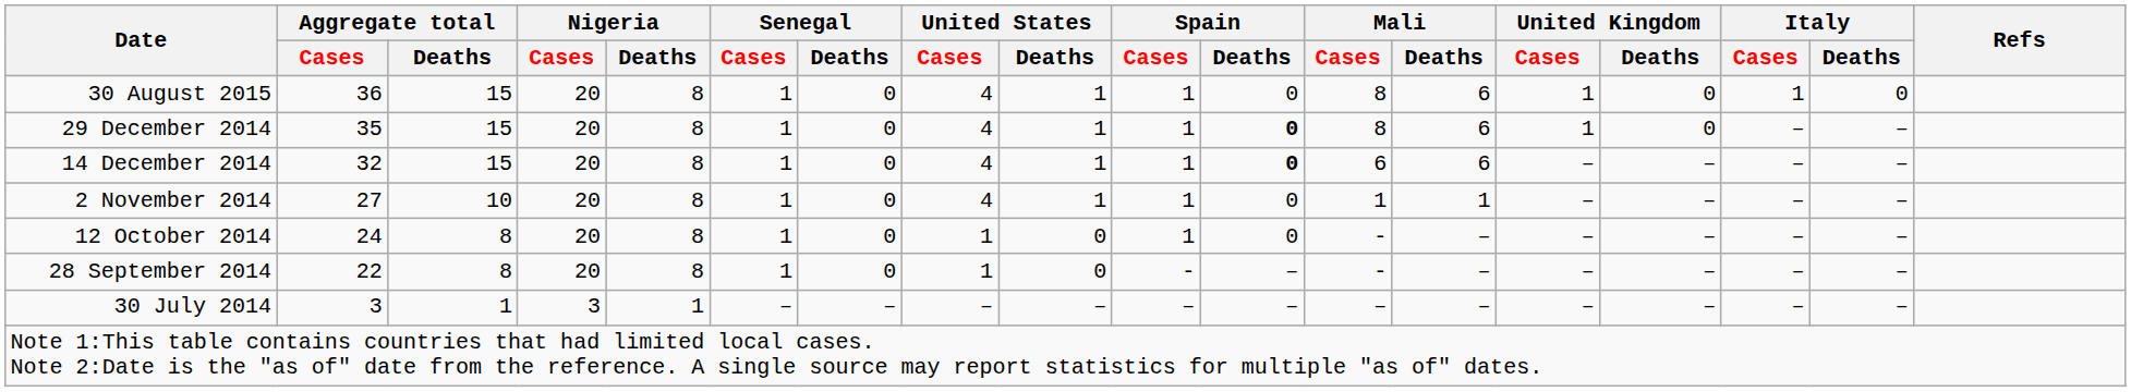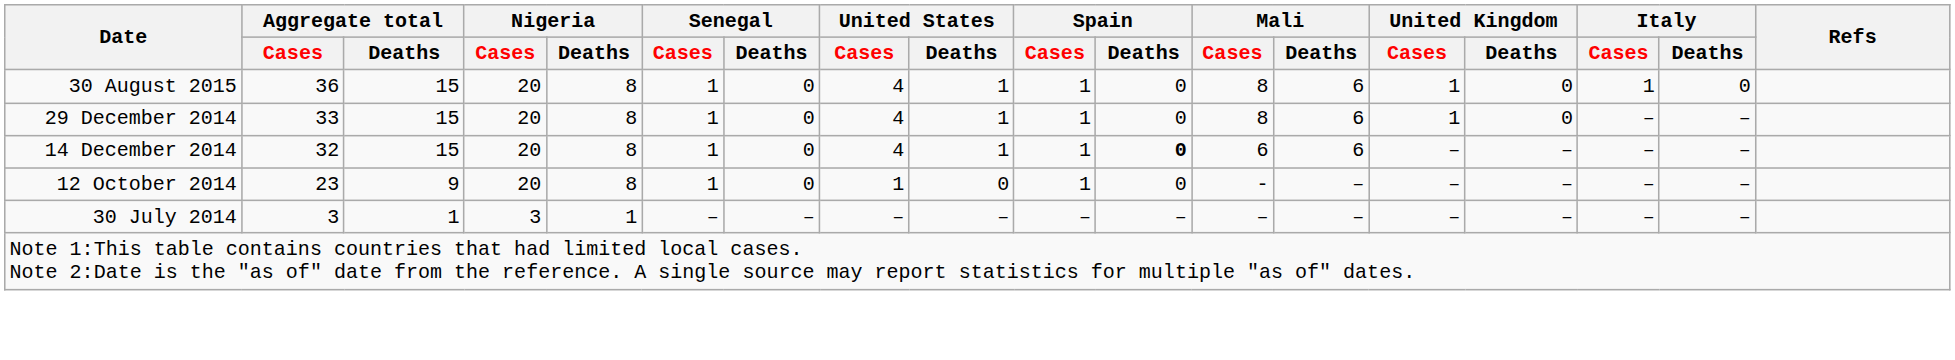 <table class="wikitable" style="text-align:right; white-space:nowrap; width:100%;">
 <tr>
 <th rowspan=2>Date</th>
 <th colspan=2>Aggregate total</th>
 <th colspan="2">Nigeria</th>
 <th colspan=2>Senegal</th>
 <th colspan=2>United States</th>
 <th colspan=2>Spain</th>
 <th colspan=2>Mali</th>
 <th colspan=2>United Kingdom</th>
 <th colspan=2>Italy</th>
 <th rowspan="2" style="width:120px;">Refs</th>
 </tr>
 <tr>
 <th style="color: red;">Cases</th>
 <th>Deaths</th>
 <th style="color: red;">Cases</th>
 <th>Deaths</th>
 <th style="color: red;">Cases</th>
 <th>Deaths</th>
 <th style="color: red;">Cases</th>
 <th>Deaths</th>
 <th style="color: red;">Cases</th>
 <th>Deaths</th>
 <th style="color: red;">Cases</th>
 <th>Deaths</th>
 <th style="color: red;">Cases</th>
 <th>Deaths</th>
 <th style="color: red;">Cases</th>
 <th>Deaths</th>
 </tr>
 <tr>
 <td>30 August 2015</td>
 <td>36</td>
 <td>15</td>
 <td>20</td>
 <td>8</td>
 <td>1</td>
 <td>0</td>
 <td>4</td>
 <td>1</td>
 <td>1</td>
 <td>0</td>
 <td>8</td>
 <td>6</td>
 <td>1</td>
 <td>0</td>
 <td>1</td>
 <td>0</td>
 <td></td>
 </tr>
 <tr>
 <td>29 December 2014</td>
-<td>35</td>
+<td>33</td>
 <td>15</td>
 <td>20</td>
 <td>8</td>
 <td>1</td>
 <td>0</td>
 <td>4</td>
 <td>1</td>
 <td>1</td>
-<td><strong>0</strong></td>
+<td>0</td>
 <td>8</td>
 <td>6</td>
 <td>1</td>
 <td>0</td>
 <td>–</td>
 <td>–</td>
 <td></td>
 </tr>
 <tr>
 <td>14 December 2014</td>
 <td>32</td>
 <td>15</td>
 <td>20</td>
 <td>8</td>
 <td>1</td>
 <td>0</td>
 <td>4</td>
 <td>1</td>
 <td>1</td>
 <td><strong>0</strong></td>
 <td>6</td>
 <td>6</td>
 <td>–</td>
 <td>–</td>
 <td>–</td>
 <td>–</td>
 <td></td>
 </tr>
 <tr>
-<td>2 November 2014</td>
-<td>27</td>
-<td>10</td>
-<td>20</td>
-<td>8</td>
-<td>1</td>
-<td>0</td>
-<td>4</td>
-<td>1</td>
-<td>1</td>
-<td>0</td>
-<td>1</td>
-<td>1</td>
-<td>–</td>
-<td>–</td>
-<td>–</td>
-<td>–</td>
-<td></td>
-</tr>
-<tr>
 <td>12 October 2014</td>
-<td>24</td>
-<td>8</td>
+<td>23</td>
+<td>9</td>
 <td>20</td>
 <td>8</td>
 <td>1</td>
 <td>0</td>
 <td>1</td>
 <td>0</td>
 <td>1</td>
 <td>0</td>
-<td>-</td>
-<td>–</td>
-<td>–</td>
-<td>–</td>
-<td>–</td>
-<td>–</td>
-<td></td>
-</tr>
-<tr>
-<td>28 September 2014</td>
-<td>22</td>
-<td>8</td>
-<td>20</td>
-<td>8</td>
-<td>1</td>
-<td>0</td>
-<td>1</td>
-<td>0</td>
-<td>-</td>
-<td>–</td>
 <td>-</td>
 <td>–</td>
 <td>–</td>
 <td>–</td>
 <td>–</td>
 <td>–</td>
 <td></td>
 </tr>
 <tr>
 <td>30 July 2014</td>
 <td>3</td>
 <td>1</td>
 <td>3</td>
 <td>1</td>
 <td>–</td>
 <td>–</td>
 <td>–</td>
 <td>–</td>
 <td>–</td>
 <td>–</td>
 <td>–</td>
 <td>–</td>
 <td>–</td>
 <td>–</td>
 <td>–</td>
 <td>–</td>
 <td></td>
 </tr>
 <tr>
 <td colspan="18" style="text-align:left">Note 1:This table contains countries that had limited local cases.<br>Note 2:Date is the "as of" date from the reference. A single source may report statistics for multiple "as of" dates.</td>
 </tr>
 </table>
